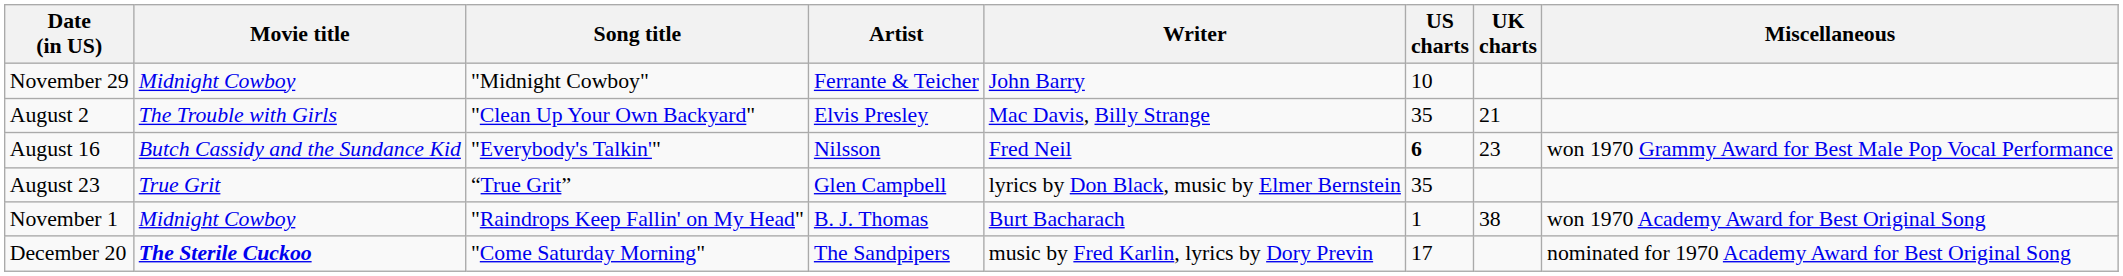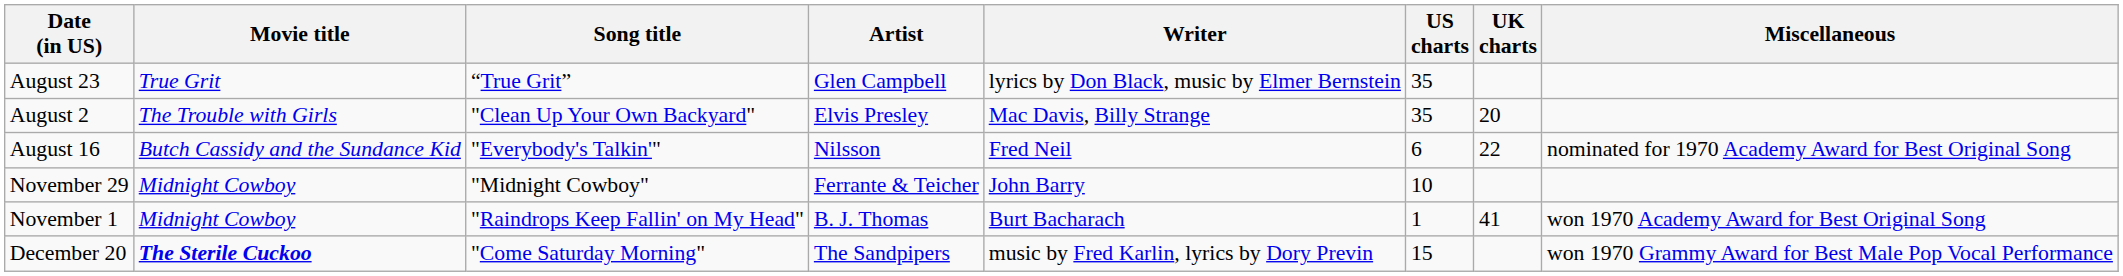 <table class="wikitable sortable">
 <tr>
 <th>Date<br>(in US)</th>
 <th>Movie title</th>
 <th>Song title</th>
 <th>Artist</th>
 <th>Writer</th>
 <th>US <br>charts</th>
 <th>UK<br>charts</th>
 <th>Miscellaneous</th>
 </tr>
 <tr>
+<td>August 23</td>
+<td><em><a href='#'>True Grit</a></em></td>
+<td>“<a href='#'>True Grit</a>”</td>
+<td><a href='#'>Glen Campbell</a></td>
+<td>lyrics by <a href='#'>Don Black</a>, music by <a href='#'>Elmer Bernstein</a></td>
+<td>35</td>
+<td></td>
+<td></td>
+</tr>
+<tr>
+<td>August 2</td>
+<td><em><a href='#'>The Trouble with Girls</a></em></td>
+<td>"<a href='#'>Clean Up Your Own Backyard</a>"</td>
+<td><a href='#'>Elvis Presley</a></td>
+<td><a href='#'>Mac Davis</a>, <a href='#'>Billy Strange</a></td>
+<td>35</td>
+<td>20</td>
+<td></td>
+</tr>
+<tr>
+<td>August 16</td>
+<td><em><a href='#'>Butch Cassidy and the Sundance Kid</a></em></td>
+<td>"<a href='#'>Everybody's Talkin'</a>"</td>
+<td><a href='#'>Nilsson</a></td>
+<td><a href='#'>Fred Neil</a></td>
+<td>6</td>
+<td>22</td>
+<td>nominated for 1970 <a href='#'>Academy Award for Best Original Song</a></td>
+</tr>
+<tr>
 <td>November 29</td>
 <td><em><a href='#'>Midnight Cowboy</a></em></td>
 <td>"Midnight Cowboy"</td>
 <td><a href='#'>Ferrante & Teicher</a></td>
 <td><a href='#'>John Barry</a></td>
 <td>10</td>
 <td></td>
 <td></td>
 </tr>
 <tr>
-<td>August 2</td>
-<td><em><a href='#'>The Trouble with Girls</a></em></td>
-<td>"<a href='#'>Clean Up Your Own Backyard</a>"</td>
-<td><a href='#'>Elvis Presley</a></td>
-<td><a href='#'>Mac Davis</a>, <a href='#'>Billy Strange</a></td>
-<td>35</td>
-<td>21</td>
-<td></td>
-</tr>
-<tr>
-<td>August 16</td>
-<td><em><a href='#'>Butch Cassidy and the Sundance Kid</a></em></td>
-<td>"<a href='#'>Everybody's Talkin'</a>"</td>
-<td><a href='#'>Nilsson</a></td>
-<td><a href='#'>Fred Neil</a></td>
-<td><strong>6</strong></td>
-<td>23</td>
-<td>won 1970 <a href='#'>Grammy Award for Best Male Pop Vocal Performance</a></td>
-</tr>
-<tr>
-<td>August 23</td>
-<td><em><a href='#'>True Grit</a></em></td>
-<td>“<a href='#'>True Grit</a>”</td>
-<td><a href='#'>Glen Campbell</a></td>
-<td>lyrics by <a href='#'>Don Black</a>, music by <a href='#'>Elmer Bernstein</a></td>
-<td>35</td>
-<td></td>
-<td></td>
-</tr>
-<tr>
 <td>November 1</td>
 <td><em><a href='#'>Midnight Cowboy</a></em></td>
 <td>"<a href='#'>Raindrops Keep Fallin' on My Head</a>"</td>
 <td><a href='#'>B. J. Thomas</a></td>
 <td><a href='#'>Burt Bacharach</a></td>
 <td>1</td>
-<td>38</td>
+<td>41</td>
 <td>won 1970 <a href='#'>Academy Award for Best Original Song</a></td>
 </tr>
 <tr>
 <td>December 20</td>
 <td><strong><em><a href='#'>The Sterile Cuckoo</a></em></strong></td>
 <td>"<a href='#'>Come Saturday Morning</a>"</td>
 <td><a href='#'>The Sandpipers</a></td>
 <td>music by <a href='#'>Fred Karlin</a>, lyrics by <a href='#'>Dory Previn</a></td>
-<td>17</td>
+<td>15</td>
 <td></td>
-<td>nominated for 1970 <a href='#'>Academy Award for Best Original Song</a></td>
+<td>won 1970 <a href='#'>Grammy Award for Best Male Pop Vocal Performance</a></td>
 </tr>
 </table>
